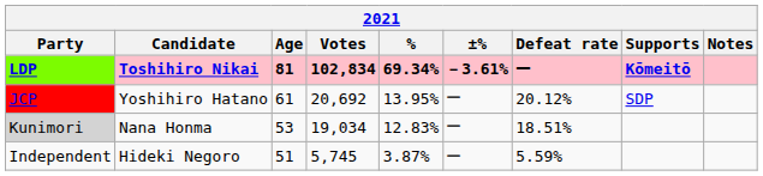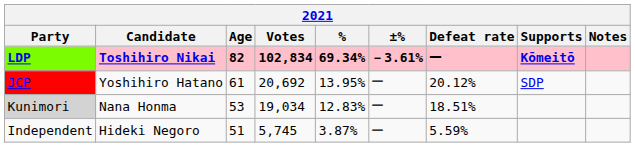 <table class="wikitable">
 <tr>
 <th colspan="9"><a href='#'>2021</a></th>
 </tr>
 <tr>
 <th>Party</th>
 <th>Candidate</th>
 <th>Age</th>
 <th>Votes</th>
 <th>%</th>
 <th>±%</th>
 <th>Defeat rate</th>
 <th>Supports</th>
 <th>Notes</th>
 </tr>
 <tr>
 <td style="background:lawngreen;"><strong><a href='#'>LDP</a></strong></td>
 <td style="background:pink;"><strong><a href='#'>Toshihiro Nikai</a></strong></td>
-<td style="background:pink;"><strong>81</strong></td>
+<td style="background:pink;"><strong>82</strong></td>
 <td style="background:pink;"><strong>102,834</strong></td>
 <td style="background:pink;"><strong>69.34%</strong></td>
 <td style="background:pink;"><strong>－3.61%</strong></td>
 <td style="background:pink;"><strong>ー</strong></td>
 <td style="background:pink;"><strong><a href='#'>Kōmeitō</a></strong></td>
 <td style="background:pink;"></td>
 </tr>
 <tr>
 <td style="background:red;"><a href='#'>JCP</a></td>
 <td>Yoshihiro Hatano</td>
 <td>61</td>
 <td>20,692</td>
 <td>13.95%</td>
 <td>ー</td>
 <td>20.12%</td>
 <td><a href='#'>SDP</a></td>
 <td></td>
 </tr>
 <tr>
 <td style="background:LightGray;">Kunimori</td>
 <td>Nana Honma</td>
 <td>53</td>
 <td>19,034</td>
 <td>12.83%</td>
 <td>ー</td>
 <td>18.51%</td>
 <td></td>
 <td></td>
 </tr>
 <tr>
 <td>Independent</td>
 <td>Hideki Negoro</td>
 <td>51</td>
 <td>5,745</td>
 <td>3.87%</td>
 <td>ー</td>
 <td>5.59%</td>
 <td></td>
 <td></td>
 </tr>
 </table>
